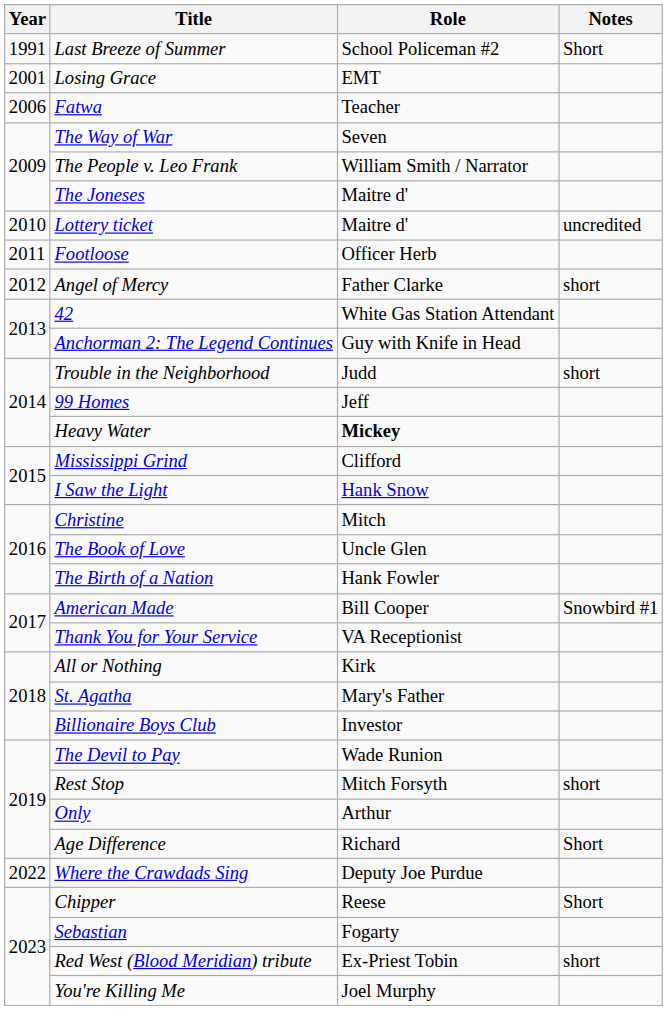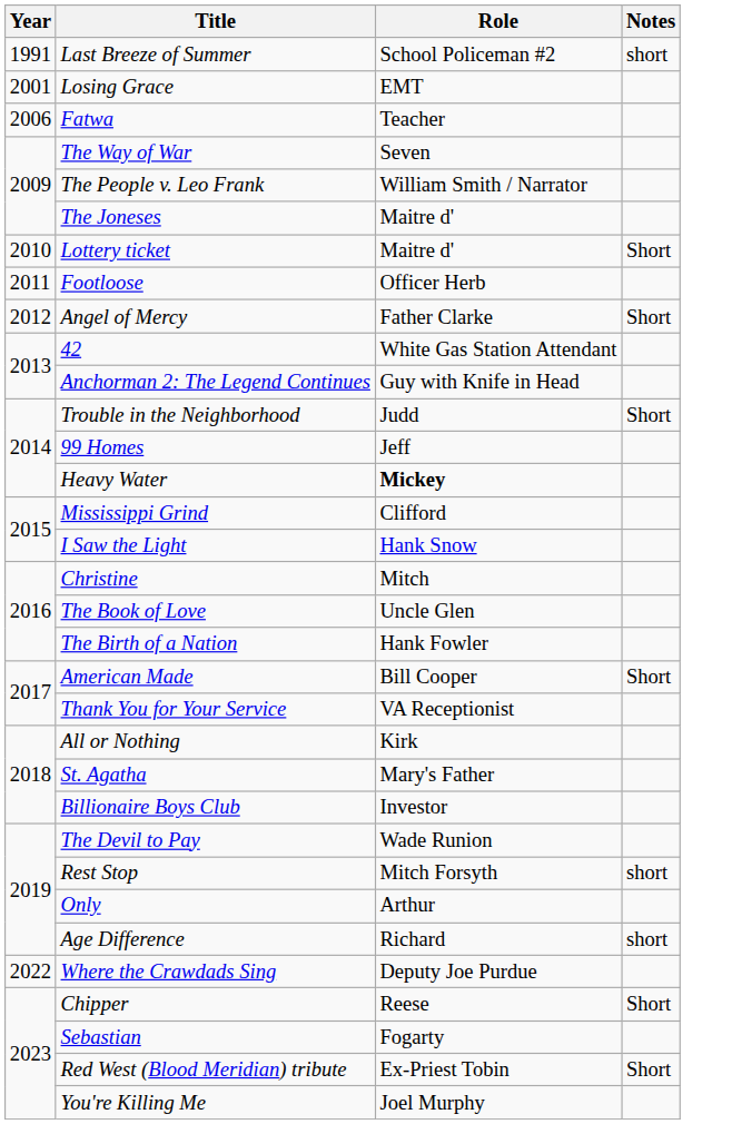 <table class="wikitable">
 <tr>
 <th>Year</th>
 <th>Title</th>
 <th>Role</th>
 <th>Notes</th>
 </tr>
 <tr>
 <td>1991</td>
 <td><em>Last Breeze of Summer</em></td>
 <td>School Policeman #2</td>
-<td>Short</td>
+<td>short</td>
 </tr>
 <tr>
 <td>2001</td>
 <td><em>Losing Grace</em></td>
 <td>EMT</td>
 <td></td>
 </tr>
 <tr>
 <td>2006</td>
 <td><em><a href='#'>Fatwa</a></em></td>
 <td>Teacher</td>
 <td></td>
 </tr>
 <tr>
 <td rowspan="3">2009</td>
 <td><em><a href='#'>The Way of War</a></em></td>
 <td>Seven</td>
 <td></td>
 </tr>
 <tr>
 <td><em>The People v. Leo Frank</em></td>
 <td>William Smith / Narrator</td>
 <td></td>
 </tr>
 <tr>
 <td><em><a href='#'>The Joneses</a></em></td>
 <td>Maitre d'</td>
 <td></td>
 </tr>
 <tr>
 <td>2010</td>
 <td><em><a href='#'>Lottery ticket</a></em></td>
 <td>Maitre d'</td>
-<td>uncredited</td>
+<td>Short</td>
 </tr>
 <tr>
 <td>2011</td>
 <td><em><a href='#'>Footloose</a></em></td>
 <td>Officer Herb</td>
 <td></td>
 </tr>
 <tr>
 <td>2012</td>
 <td><em>Angel of Mercy</em></td>
 <td>Father Clarke</td>
-<td>short</td>
+<td>Short</td>
 </tr>
 <tr>
 <td rowspan="2">2013</td>
 <td><em><a href='#'>42</a></em></td>
 <td>White Gas Station Attendant</td>
 <td></td>
 </tr>
 <tr>
 <td><em><a href='#'>Anchorman 2: The Legend Continues</a></em></td>
 <td>Guy with Knife in Head</td>
 <td></td>
 </tr>
 <tr>
 <td rowspan="3">2014</td>
 <td><em>Trouble in the Neighborhood</em></td>
 <td>Judd</td>
-<td>short</td>
+<td>Short</td>
 </tr>
 <tr>
 <td><em><a href='#'>99 Homes</a></em></td>
 <td>Jeff</td>
 <td></td>
 </tr>
 <tr>
 <td><em>Heavy Water</em></td>
 <td><strong>Mickey</strong></td>
 <td></td>
 </tr>
 <tr>
 <td rowspan="2">2015</td>
 <td><em><a href='#'>Mississippi Grind</a></em></td>
 <td>Clifford</td>
 <td></td>
 </tr>
 <tr>
 <td><em><a href='#'>I Saw the Light</a></em></td>
 <td><a href='#'>Hank Snow</a></td>
 <td></td>
 </tr>
 <tr>
 <td rowspan="3">2016</td>
 <td><em><a href='#'>Christine</a></em></td>
 <td>Mitch</td>
 <td></td>
 </tr>
 <tr>
 <td><em><a href='#'>The Book of Love</a></em></td>
 <td>Uncle Glen</td>
 <td></td>
 </tr>
 <tr>
 <td><em><a href='#'>The Birth of a Nation</a></em></td>
 <td>Hank Fowler</td>
 <td></td>
 </tr>
 <tr>
 <td rowspan="2">2017</td>
 <td><em><a href='#'>American Made</a></em></td>
 <td>Bill Cooper</td>
-<td>Snowbird #1</td>
+<td>Short</td>
 </tr>
 <tr>
 <td><em><a href='#'>Thank You for Your Service</a></em></td>
 <td>VA Receptionist</td>
 <td></td>
 </tr>
 <tr>
 <td rowspan="3">2018</td>
 <td><em>All or Nothing</em></td>
 <td>Kirk</td>
 <td></td>
 </tr>
 <tr>
 <td><em><a href='#'>St. Agatha</a></em></td>
 <td>Mary's Father</td>
 <td></td>
 </tr>
 <tr>
 <td><em><a href='#'>Billionaire Boys Club</a></em></td>
 <td>Investor</td>
 <td></td>
 </tr>
 <tr>
 <td rowspan="4">2019</td>
 <td><em><a href='#'>The Devil to Pay</a></em></td>
 <td>Wade Runion</td>
 <td></td>
 </tr>
 <tr>
 <td><em>Rest Stop</em></td>
 <td>Mitch Forsyth</td>
 <td>short</td>
 </tr>
 <tr>
 <td><em><a href='#'>Only</a></em></td>
 <td>Arthur</td>
 <td></td>
 </tr>
 <tr>
 <td><em>Age Difference</em></td>
 <td>Richard</td>
-<td>Short</td>
+<td>short</td>
 </tr>
 <tr>
 <td>2022</td>
 <td><em><a href='#'>Where the Crawdads Sing</a></em></td>
 <td>Deputy Joe Purdue</td>
 <td></td>
 </tr>
 <tr>
 <td rowspan="4">2023</td>
 <td><em>Chipper</em></td>
 <td>Reese</td>
 <td>Short</td>
 </tr>
 <tr>
 <td><em><a href='#'>Sebastian</a></em></td>
 <td>Fogarty</td>
 <td></td>
 </tr>
 <tr>
 <td><em>Red West (<a href='#'>Blood Meridian</a>) tribute</em></td>
 <td>Ex-Priest Tobin</td>
-<td>short</td>
+<td>Short</td>
 </tr>
 <tr>
 <td><em>You're Killing Me</em></td>
 <td>Joel Murphy</td>
 <td></td>
 </tr>
 </table>
